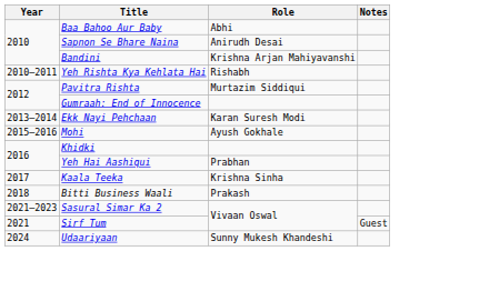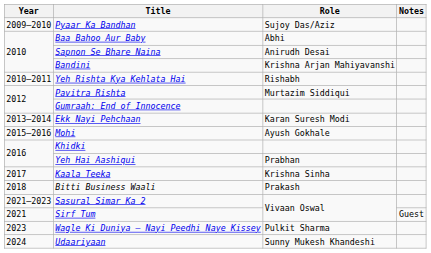 <table class="wikitable sortable">
 <tr>
 <th>Year</th>
 <th>Title</th>
 <th>Role</th>
 <th>Notes</th>
+</tr>
+<tr>
+<td>2009–2010</td>
+<td><em><a href='#'>Pyaar Ka Bandhan</a></em></td>
+<td>Sujoy Das/Aziz</td>
+<td></td>
 </tr>
 <tr>
 <td rowspan="3">2010</td>
 <td><em><a href='#'>Baa Bahoo Aur Baby</a></em></td>
 <td>Abhi</td>
 <td></td>
 </tr>
 <tr>
 <td><em><a href='#'>Sapnon Se Bhare Naina</a></em></td>
 <td>Anirudh Desai</td>
 <td></td>
 </tr>
 <tr>
 <td><em><a href='#'>Bandini</a></em></td>
 <td>Krishna Arjan Mahiyavanshi</td>
 <td></td>
 </tr>
 <tr>
 <td>2010–2011</td>
 <td><em><a href='#'>Yeh Rishta Kya Kehlata Hai</a></em></td>
 <td>Rishabh</td>
 <td></td>
 </tr>
 <tr>
 <td rowspan="2">2012</td>
 <td><em><a href='#'>Pavitra Rishta</a></em></td>
 <td>Murtazim Siddiqui</td>
 <td></td>
 </tr>
 <tr>
 <td><em><a href='#'>Gumraah: End of Innocence</a></em></td>
 <td></td>
 <td></td>
 </tr>
 <tr>
 <td>2013–2014</td>
 <td><em><a href='#'>Ekk Nayi Pehchaan</a></em></td>
 <td>Karan Suresh Modi</td>
 <td></td>
 </tr>
 <tr>
 <td>2015–2016</td>
 <td><em><a href='#'>Mohi</a></em></td>
 <td>Ayush Gokhale</td>
 <td></td>
 </tr>
 <tr>
 <td rowspan="2">2016</td>
 <td><em><a href='#'>Khidki</a></em></td>
 <td></td>
 <td></td>
 </tr>
 <tr>
 <td><em><a href='#'>Yeh Hai Aashiqui</a></em></td>
 <td>Prabhan</td>
 <td></td>
 </tr>
 <tr>
 <td>2017</td>
 <td><em><a href='#'>Kaala Teeka</a></em></td>
 <td>Krishna Sinha</td>
 <td></td>
 </tr>
 <tr>
 <td>2018</td>
 <td><em>Bitti Business Waali</em></td>
 <td>Prakash</td>
 <td></td>
 </tr>
 <tr>
 <td>2021–2023</td>
 <td><em><a href='#'>Sasural Simar Ka 2</a></em></td>
 <td rowspan="2">Vivaan Oswal</td>
 <td></td>
 </tr>
 <tr>
 <td>2021</td>
 <td><em><a href='#'>Sirf Tum</a></em></td>
 <td>Guest</td>
 </tr>
 <tr>
+<td>2023</td>
+<td><em><a href='#'>Wagle Ki Duniya – Nayi Peedhi Naye Kissey</a></em></td>
+<td>Pulkit Sharma</td>
+<td></td>
+</tr>
+<tr>
 <td>2024</td>
 <td><em><a href='#'>Udaariyaan</a></em></td>
 <td>Sunny Mukesh Khandeshi</td>
 <td></td>
 </tr>
 </table>
